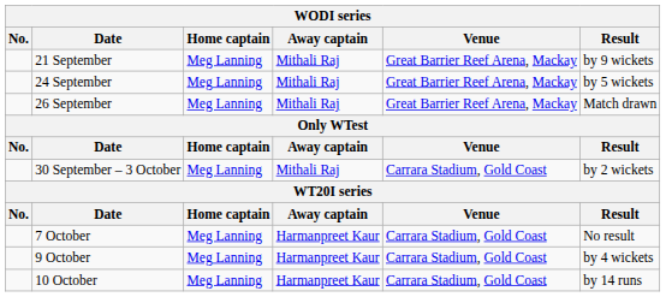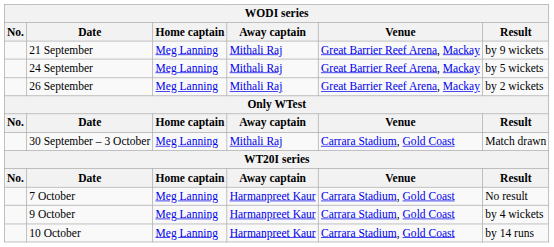 <table class="wikitable">
 <tr>
 <th colspan="9">WODI series</th>
 </tr>
 <tr>
 <th>No.</th>
 <th>Date</th>
 <th>Home captain</th>
 <th>Away captain</th>
 <th>Venue</th>
 <th>Result</th>
 </tr>
 <tr>
 <td></td>
 <td>21 September</td>
 <td><a href='#'>Meg Lanning</a></td>
 <td><a href='#'>Mithali Raj</a></td>
 <td><a href='#'>Great Barrier Reef Arena</a>, <a href='#'>Mackay</a></td>
 <td> by 9 wickets</td>
 </tr>
 <tr>
 <td></td>
 <td>24 September</td>
 <td><a href='#'>Meg Lanning</a></td>
 <td><a href='#'>Mithali Raj</a></td>
 <td><a href='#'>Great Barrier Reef Arena</a>, <a href='#'>Mackay</a></td>
 <td> by 5 wickets</td>
 </tr>
 <tr>
 <td></td>
 <td>26 September</td>
 <td><a href='#'>Meg Lanning</a></td>
 <td><a href='#'>Mithali Raj</a></td>
 <td><a href='#'>Great Barrier Reef Arena</a>, <a href='#'>Mackay</a></td>
-<td>Match drawn</td>
+<td> by 2 wickets</td>
 </tr>
 <tr>
 <th colspan="9">Only WTest</th>
 </tr>
 <tr>
 <th>No.</th>
 <th>Date</th>
 <th>Home captain</th>
 <th>Away captain</th>
 <th>Venue</th>
 <th>Result</th>
 </tr>
 <tr>
 <td></td>
 <td>30 September – 3 October</td>
 <td><a href='#'>Meg Lanning</a></td>
 <td><a href='#'>Mithali Raj</a></td>
 <td><a href='#'>Carrara Stadium</a>, <a href='#'>Gold Coast</a></td>
-<td> by 2 wickets</td>
+<td>Match drawn</td>
 </tr>
 <tr>
 <th colspan="9">WT20I series</th>
 </tr>
 <tr>
 <th>No.</th>
 <th>Date</th>
 <th>Home captain</th>
 <th>Away captain</th>
 <th>Venue</th>
 <th>Result</th>
 </tr>
 <tr>
 <td></td>
 <td>7 October</td>
 <td><a href='#'>Meg Lanning</a></td>
 <td><a href='#'>Harmanpreet Kaur</a></td>
 <td><a href='#'>Carrara Stadium</a>, <a href='#'>Gold Coast</a></td>
 <td>No result</td>
 </tr>
 <tr>
 <td></td>
 <td>9 October</td>
 <td><a href='#'>Meg Lanning</a></td>
 <td><a href='#'>Harmanpreet Kaur</a></td>
 <td><a href='#'>Carrara Stadium</a>, <a href='#'>Gold Coast</a></td>
 <td> by 4 wickets</td>
 </tr>
 <tr>
 <td></td>
 <td>10 October</td>
 <td><a href='#'>Meg Lanning</a></td>
 <td><a href='#'>Harmanpreet Kaur</a></td>
 <td><a href='#'>Carrara Stadium</a>, <a href='#'>Gold Coast</a></td>
 <td> by 14 runs</td>
 </tr>
 </table>
